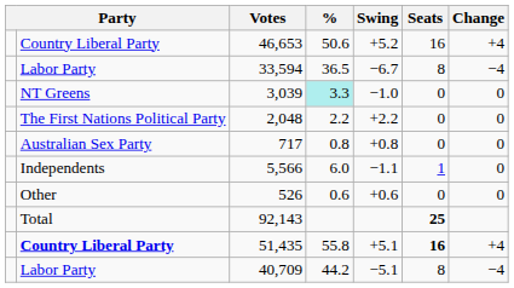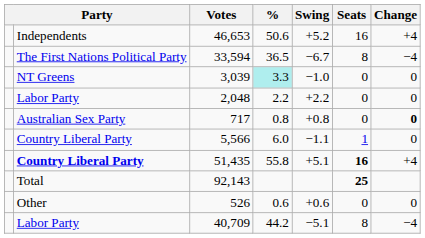 <table class="wikitable">
 <tr>
 <th colspan=2 style="width:190px">Party</th>
 <th style="width:70px;">Votes</th>
 <th style="width:40px;">%</th>
 <th style="width:40px;">Swing</th>
 <th style="width:40px;">Seats</th>
 <th style="width:40px;">Change</th>
 </tr>
 <tr>
 <td> </td>
-<td><a href='#'>Country Liberal Party</a></td>
+<td>Independents</td>
 <td align=right>46,653</td>
 <td align=right>50.6</td>
 <td align=right>+5.2</td>
 <td align=right>16</td>
 <td align=right>+4</td>
 </tr>
 <tr>
 <td> </td>
-<td><a href='#'>Labor Party</a></td>
+<td><a href='#'>The First Nations Political Party</a></td>
 <td align=right>33,594</td>
 <td align=right>36.5</td>
 <td align=right>−6.7</td>
 <td align=right>8</td>
 <td align=right>−4</td>
 </tr>
 <tr>
 <td> </td>
 <td><a href='#'>NT Greens</a></td>
 <td align=right>3,039</td>
 <td align=right style="background: paleturquoise;">3.3</td>
 <td align=right>−1.0</td>
 <td align=right>0</td>
 <td align=right>0</td>
 </tr>
 <tr>
 <td> </td>
-<td><a href='#'>The First Nations Political Party</a></td>
+<td><a href='#'>Labor Party</a></td>
 <td align=right>2,048</td>
 <td align=right>2.2</td>
 <td align=right>+2.2</td>
 <td align=right>0</td>
 <td align=right>0</td>
 </tr>
 <tr>
 <td> </td>
 <td><a href='#'>Australian Sex Party</a></td>
 <td align=right>717</td>
 <td align=right>0.8</td>
 <td align=right>+0.8</td>
 <td align=right>0</td>
-<td align=right>0</td>
+<td align=right><strong>0</strong></td>
 </tr>
 <tr>
 <td> </td>
-<td>Independents</td>
+<td><a href='#'>Country Liberal Party</a></td>
 <td align=right>5,566</td>
 <td align=right>6.0</td>
 <td align=right>−1.1</td>
 <td align=right><a href='#'>1</a></td>
 <td align=right>0</td>
+</tr>
+<tr>
+<td> </td>
+<td><strong><a href='#'>Country Liberal Party</a></strong></td>
+<td align=right>51,435</td>
+<td align=right>55.8</td>
+<td align=right>+5.1</td>
+<td align=right><strong>16</strong></td>
+<td align=right>+4</td>
+</tr>
+<tr>
+<td> </td>
+<td>Total</td>
+<td align=right>92,143</td>
+<td align=right> </td>
+<td align=right> </td>
+<td align=right><strong>25</strong></td>
+<td align=right></td>
 </tr>
 <tr>
 <td> </td>
 <td>Other</td>
 <td align=right>526</td>
 <td align=right>0.6</td>
 <td align=right>+0.6</td>
 <td align=right>0</td>
 <td align=right>0</td>
 </tr>
 <tr>
 <td> </td>
-<td>Total</td>
-<td align=right>92,143</td>
-<td align=right> </td>
-<td align=right> </td>
-<td align=right><strong>25</strong></td>
-<td align=right></td>
-</tr>
-<tr>
-<td> </td>
-<td><strong><a href='#'>Country Liberal Party</a></strong></td>
-<td align=right>51,435</td>
-<td align=right>55.8</td>
-<td align=right>+5.1</td>
-<td align=right><strong>16</strong></td>
-<td align=right>+4</td>
-</tr>
-<tr>
-<td> </td>
 <td><a href='#'>Labor Party</a></td>
 <td align=right>40,709</td>
 <td align=right>44.2</td>
 <td align=right>−5.1</td>
 <td align=right>8</td>
 <td align=right>−4</td>
 </tr>
 </table>
